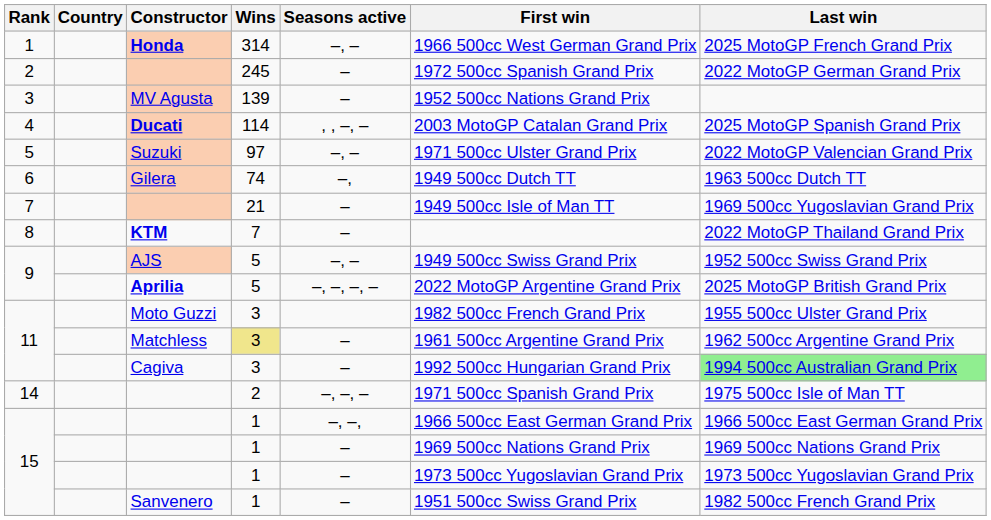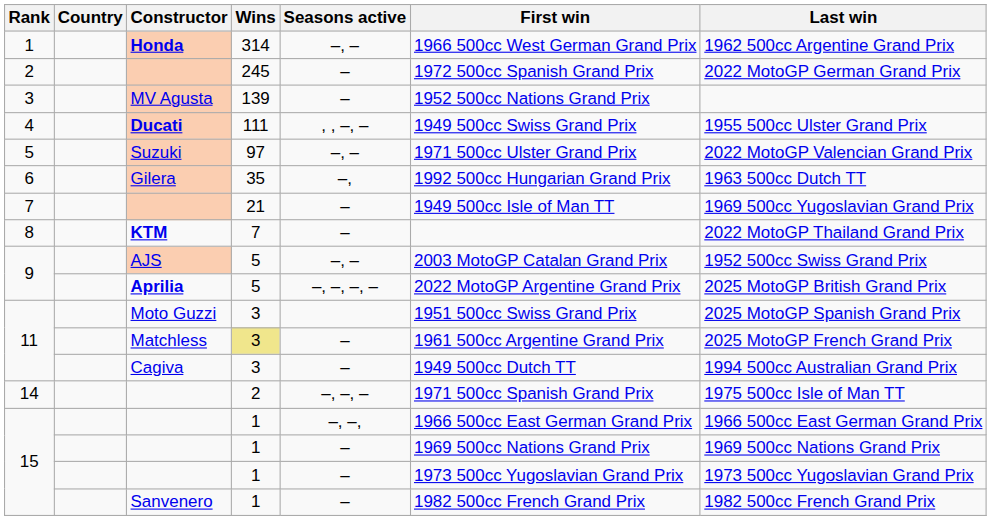 <table class="sortable plainrowheaders wikitable">
 <tr>
 <th scope=col>Rank</th>
 <th scope=col>Country</th>
 <th scope=col>Constructor</th>
 <th scope=col>Wins</th>
 <th scope=col>Seasons active</th>
 <th scope=col>First win</th>
 <th scope=col>Last win</th>
 </tr>
 <tr>
 <td align=center>1</td>
 <td></td>
 <td style=background:#FBCEB1;><strong><a href='#'>Honda</a></strong></td>
 <td align=center>314</td>
 <td align=center>–, –</td>
 <td data-sort-value="196601"><a href='#'>1966 500cc West German Grand Prix</a></td>
-<td data-sort-value="202506"><a href='#'>2025 MotoGP French Grand Prix</a></td>
+<td data-sort-value="196208"><a href='#'>1962 500cc Argentine Grand Prix</a></td>
 </tr>
 <tr>
 <td align=center>2</td>
 <td></td>
 <td style=background:#FBCEB1;><strong></strong></td>
 <td align=center>245</td>
 <td align=center>–</td>
 <td data-sort-value="197213"><a href='#'>1972 500cc Spanish Grand Prix</a></td>
 <td data-sort-value="202210"><a href='#'>2022 MotoGP German Grand Prix</a></td>
 </tr>
 <tr>
 <td align=center>3</td>
 <td></td>
 <td style=background:#FBCEB1;><a href='#'>MV Agusta</a></td>
 <td align=center>139</td>
 <td align=center>–</td>
 <td data-sort-value="195207"><a href='#'>1952 500cc Nations Grand Prix</a></td>
 <td data-sort-value="197610"></td>
 </tr>
 <tr>
 <td align=center>4</td>
 <td></td>
 <td style=background:#FBCEB1;><strong><a href='#'>Ducati</a></strong></td>
-<td align=center>114</td>
+<td align=center>111</td>
 <td align=center>, , –, –</td>
-<td data-sort-value="200306"><a href='#'>2003 MotoGP Catalan Grand Prix</a></td>
-<td data-sort-value="202505"><a href='#'>2025 MotoGP Spanish Grand Prix</a></td>
+<td data-sort-value="194902"><a href='#'>1949 500cc Swiss Grand Prix</a></td>
+<td data-sort-value="195507"><a href='#'>1955 500cc Ulster Grand Prix</a></td>
 </tr>
 <tr>
 <td align=center>5</td>
 <td></td>
 <td style=background:#FBCEB1;><a href='#'>Suzuki</a></td>
 <td align=center>97</td>
 <td align=center>–, –</td>
 <td data-sort-value="197109"><a href='#'>1971 500cc Ulster Grand Prix</a></td>
 <td data-sort-value="202220"><a href='#'>2022 MotoGP Valencian Grand Prix</a></td>
 </tr>
 <tr>
 <td align=center>6</td>
 <td></td>
 <td style=background:#FBCEB1;><a href='#'>Gilera</a></td>
-<td align=center>74</td>
+<td align=center>35</td>
 <td align=center>–, </td>
-<td data-sort-value="194903"><a href='#'>1949 500cc Dutch TT</a></td>
+<td data-sort-value="199209"><a href='#'>1992 500cc Hungarian Grand Prix</a></td>
 <td data-sort-value="196302"><a href='#'>1963 500cc Dutch TT</a></td>
 </tr>
 <tr>
 <td align=center>7</td>
 <td></td>
 <td style=background:#FBCEB1;></td>
 <td align=center>21</td>
 <td align=center>–</td>
 <td data-sort-value="194901"><a href='#'>1949 500cc Isle of Man TT</a></td>
 <td data-sort-value="196912"><a href='#'>1969 500cc Yugoslavian Grand Prix</a></td>
 </tr>
 <tr>
 <td align=center>8</td>
 <td></td>
 <td><strong><a href='#'>KTM</a></strong></td>
 <td align=center>7</td>
 <td align=center>–</td>
 <td data-sort-value="202003"></td>
 <td data-sort-value="202217"><a href='#'>2022 MotoGP Thailand Grand Prix</a></td>
 </tr>
 <tr>
 <td rowspan=2 align=center>9</td>
 <td></td>
 <td style=background:#FBCEB1;><a href='#'>AJS</a></td>
 <td align=center>5</td>
 <td align=center>–, –</td>
-<td data-sort-value="194902"><a href='#'>1949 500cc Swiss Grand Prix</a></td>
+<td data-sort-value="200306"><a href='#'>2003 MotoGP Catalan Grand Prix</a></td>
 <td data-sort-value="195201"><a href='#'>1952 500cc Swiss Grand Prix</a></td>
 </tr>
 <tr>
 <td></td>
 <td><strong><a href='#'>Aprilia</a></strong></td>
 <td align=center>5</td>
 <td align=center>–, –, –, –</td>
 <td data-sort-value="202203"><a href='#'>2022 MotoGP Argentine Grand Prix</a></td>
 <td data-sort-value="202507"><a href='#'>2025 MotoGP British Grand Prix</a></td>
 </tr>
 <tr>
 <td rowspan="3" align="center">11</td>
 <td></td>
 <td><a href='#'>Moto Guzzi</a></td>
 <td align=center>3</td>
 <td align=center></td>
-<td data-sort-value="198203"><a href='#'>1982 500cc French Grand Prix</a></td>
-<td data-sort-value="195507"><a href='#'>1955 500cc Ulster Grand Prix</a></td>
+<td data-sort-value="195102"><a href='#'>1951 500cc Swiss Grand Prix</a></td>
+<td data-sort-value="202505"><a href='#'>2025 MotoGP Spanish Grand Prix</a></td>
 </tr>
 <tr>
 <td></td>
 <td><a href='#'>Matchless</a></td>
 <td align=center style="background: khaki;">3</td>
 <td align=center>–</td>
 <td data-sort-value="196110"><a href='#'>1961 500cc Argentine Grand Prix</a></td>
-<td data-sort-value="196208"><a href='#'>1962 500cc Argentine Grand Prix</a></td>
+<td data-sort-value="202506"><a href='#'>2025 MotoGP French Grand Prix</a></td>
 </tr>
 <tr>
 <td></td>
 <td><a href='#'>Cagiva</a></td>
 <td align=center>3</td>
 <td align=center>–</td>
-<td data-sort-value="199209"><a href='#'>1992 500cc Hungarian Grand Prix</a></td>
-<td data-sort-value="199401" style="background: lightgreen;"><a href='#'>1994 500cc Australian Grand Prix</a></td>
+<td data-sort-value="194903"><a href='#'>1949 500cc Dutch TT</a></td>
+<td data-sort-value="199401"><a href='#'>1994 500cc Australian Grand Prix</a></td>
 </tr>
 <tr>
 <td align=center>14</td>
 <td></td>
 <td></td>
 <td align=center>2</td>
 <td align=center>–, –, –</td>
 <td data-sort-value="197111"><a href='#'>1971 500cc Spanish Grand Prix</a></td>
 <td data-sort-value="197505"><a href='#'>1975 500cc Isle of Man TT</a></td>
 </tr>
 <tr>
 <td rowspan="4" align="center">15</td>
 <td></td>
 <td></td>
 <td align=center>1</td>
 <td align=center>–, –, </td>
 <td data-sort-value="196604"><a href='#'>1966 500cc East German Grand Prix</a></td>
 <td data-sort-value="196604"><a href='#'>1966 500cc East German Grand Prix</a></td>
 </tr>
 <tr>
 <td></td>
 <td></td>
 <td align=center>1</td>
 <td align=center>–</td>
 <td data-sort-value="196911"><a href='#'>1969 500cc Nations Grand Prix</a></td>
 <td data-sort-value="196911"><a href='#'>1969 500cc Nations Grand Prix</a></td>
 </tr>
 <tr>
 <td></td>
 <td></td>
 <td align=center>1</td>
 <td align=center>–</td>
 <td data-sort-value="197305"><a href='#'>1973 500cc Yugoslavian Grand Prix</a></td>
 <td data-sort-value="197305"><a href='#'>1973 500cc Yugoslavian Grand Prix</a></td>
 </tr>
 <tr>
 <td></td>
 <td><a href='#'>Sanvenero</a></td>
 <td align=center>1</td>
 <td align=center>–</td>
-<td data-sort-value="195102"><a href='#'>1951 500cc Swiss Grand Prix</a></td>
+<td data-sort-value="198203"><a href='#'>1982 500cc French Grand Prix</a></td>
 <td data-sort-value="198203"><a href='#'>1982 500cc French Grand Prix</a></td>
 </tr>
 </table>
